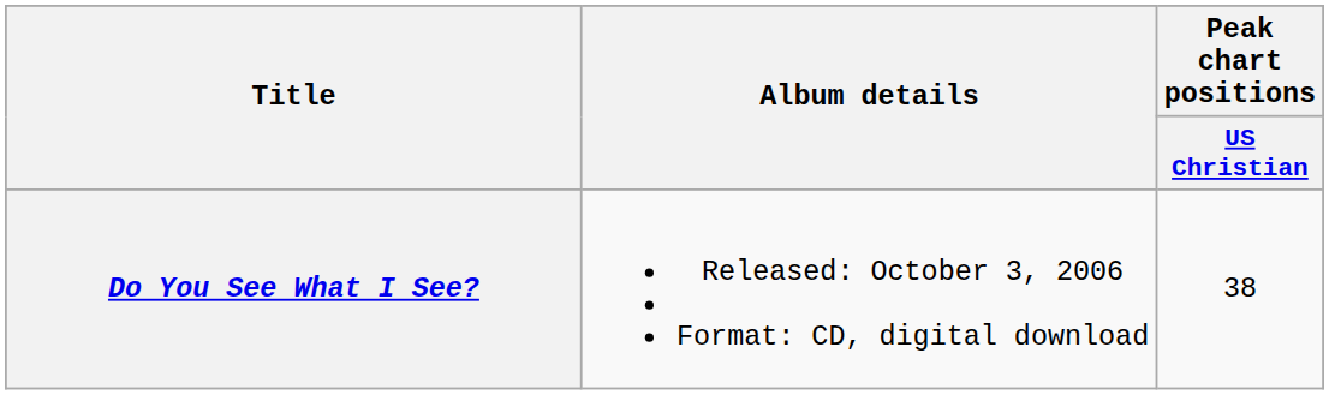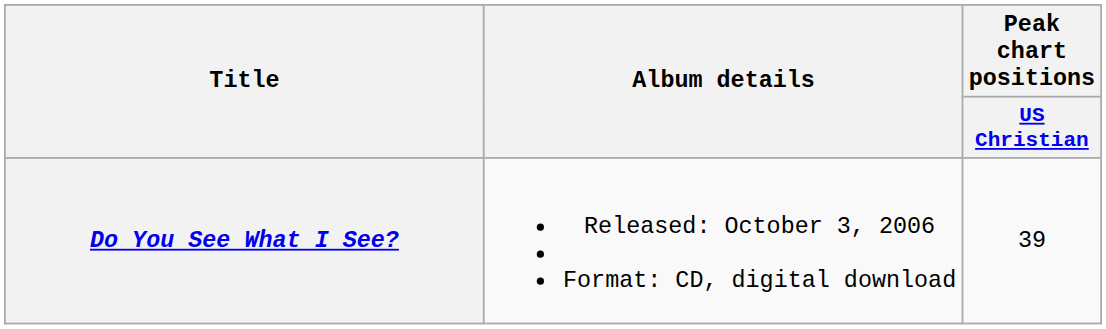 <table class="wikitable plainrowheaders" style="text-align:center;">
 <tr>
 <th scope="col" rowspan="2" style="width:20em;">Title</th>
 <th scope="col" rowspan="2" style="width:20em;">Album details</th>
 <th scope="col" colspan="1">Peak chart positions</th>
 </tr>
 <tr>
 <th style="width:3em; font-size:90%"><a href='#'>US<br>Christian</a><br></th>
 </tr>
 <tr>
 <th scope="row"><em><a href='#'>Do You See What I See?</a></em></th>
 <td><br><ul><li>Released: October 3, 2006</li><li></li><li>Format: CD, digital download</li></ul></td>
-<td>38</td>
+<td>39</td>
 </tr>
 </table>
